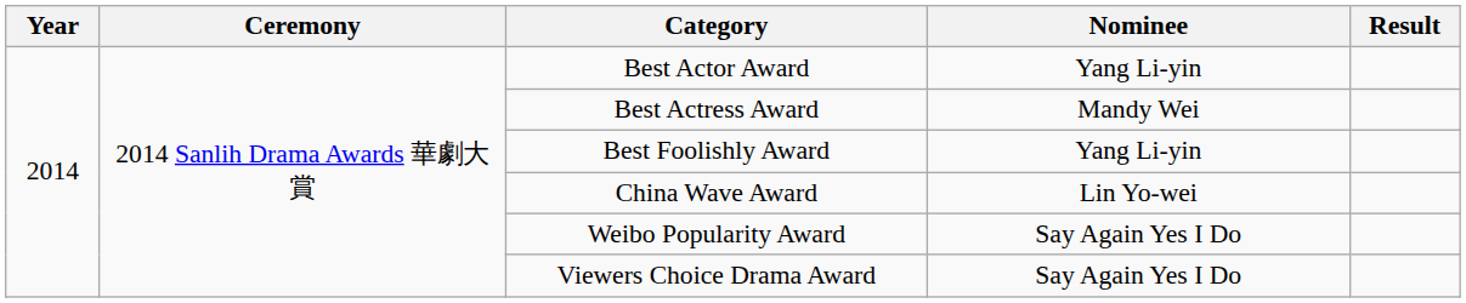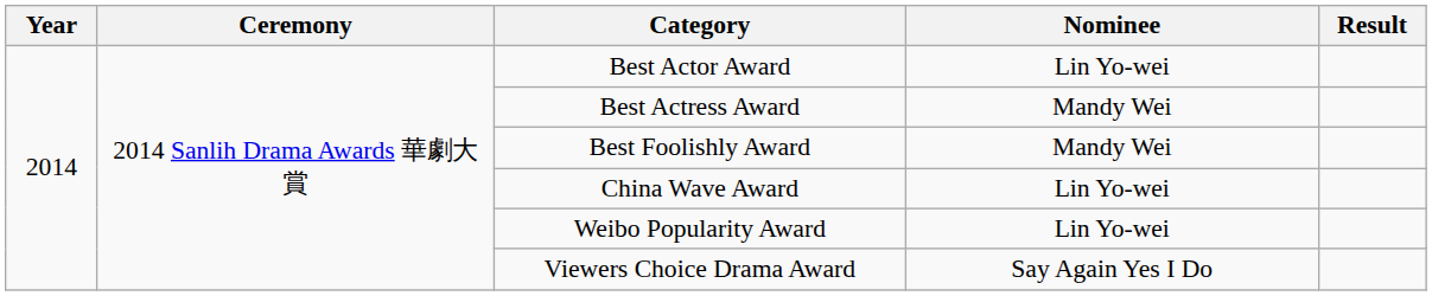 <table class="wikitable">
 <tr>
 <th style="width:50px;">Year</th>
 <th style="width:240px;">Ceremony</th>
 <th style="width:250px;">Category</th>
 <th style="width:250px;">Nominee</th>
 <th style="width:60px;">Result</th>
 </tr>
 <tr>
 <td align="center" rowspan=6>2014</td>
 <td align="center" rowspan=6>2014 <a href='#'>Sanlih Drama Awards</a> 華劇大賞 </td>
 <td align="center">Best Actor Award</td>
-<td align="center">Yang Li-yin</td>
+<td align="center">Lin Yo-wei</td>
 <td></td>
 </tr>
 <tr>
 <td align="center">Best Actress Award</td>
 <td align="center">Mandy Wei</td>
 <td></td>
 </tr>
 <tr>
 <td align="center">Best Foolishly Award</td>
-<td align="center">Yang Li-yin</td>
+<td align="center">Mandy Wei</td>
 <td></td>
 </tr>
 <tr>
 <td align="center">China Wave Award</td>
 <td align="center">Lin Yo-wei</td>
 <td></td>
 </tr>
 <tr>
 <td align="center">Weibo Popularity Award</td>
-<td align="center">Say Again Yes I Do</td>
+<td align="center">Lin Yo-wei</td>
 <td></td>
 </tr>
 <tr>
 <td align="center">Viewers Choice Drama Award</td>
 <td align="center">Say Again Yes I Do</td>
 <td></td>
 </tr>
 </table>
